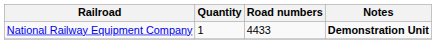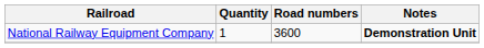 <table class="wikitable">
 <tr>
 <th>Railroad</th>
 <th>Quantity</th>
 <th>Road numbers</th>
 <th>Notes</th>
 </tr>
 <tr>
 <td><a href='#'>National Railway Equipment Company</a></td>
 <td>1</td>
-<td>4433</td>
+<td>3600</td>
 <td><strong>Demonstration Unit</strong></td>
 </tr>
 <tr>
 </tr>
 </table>
